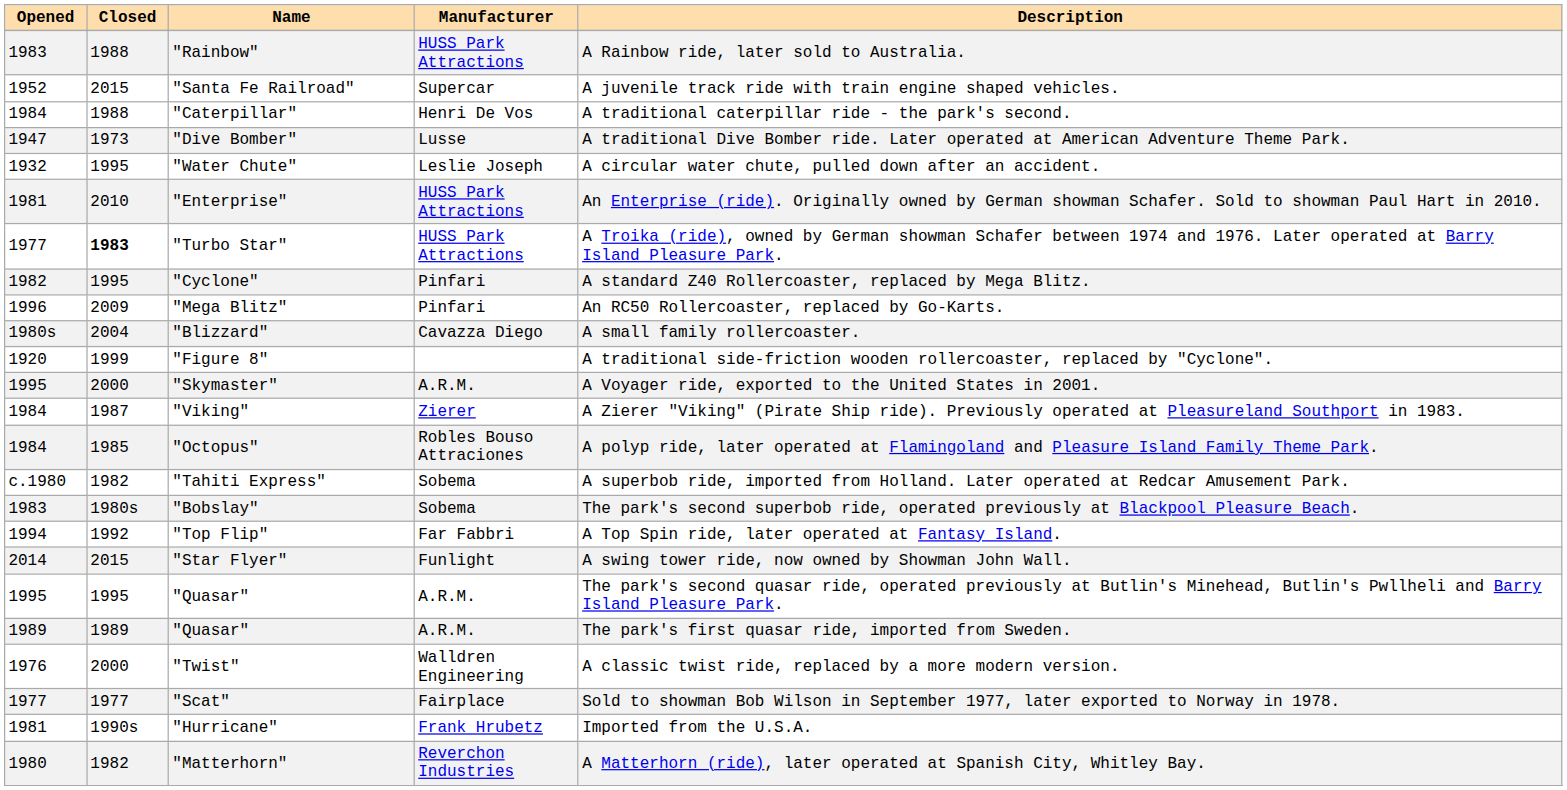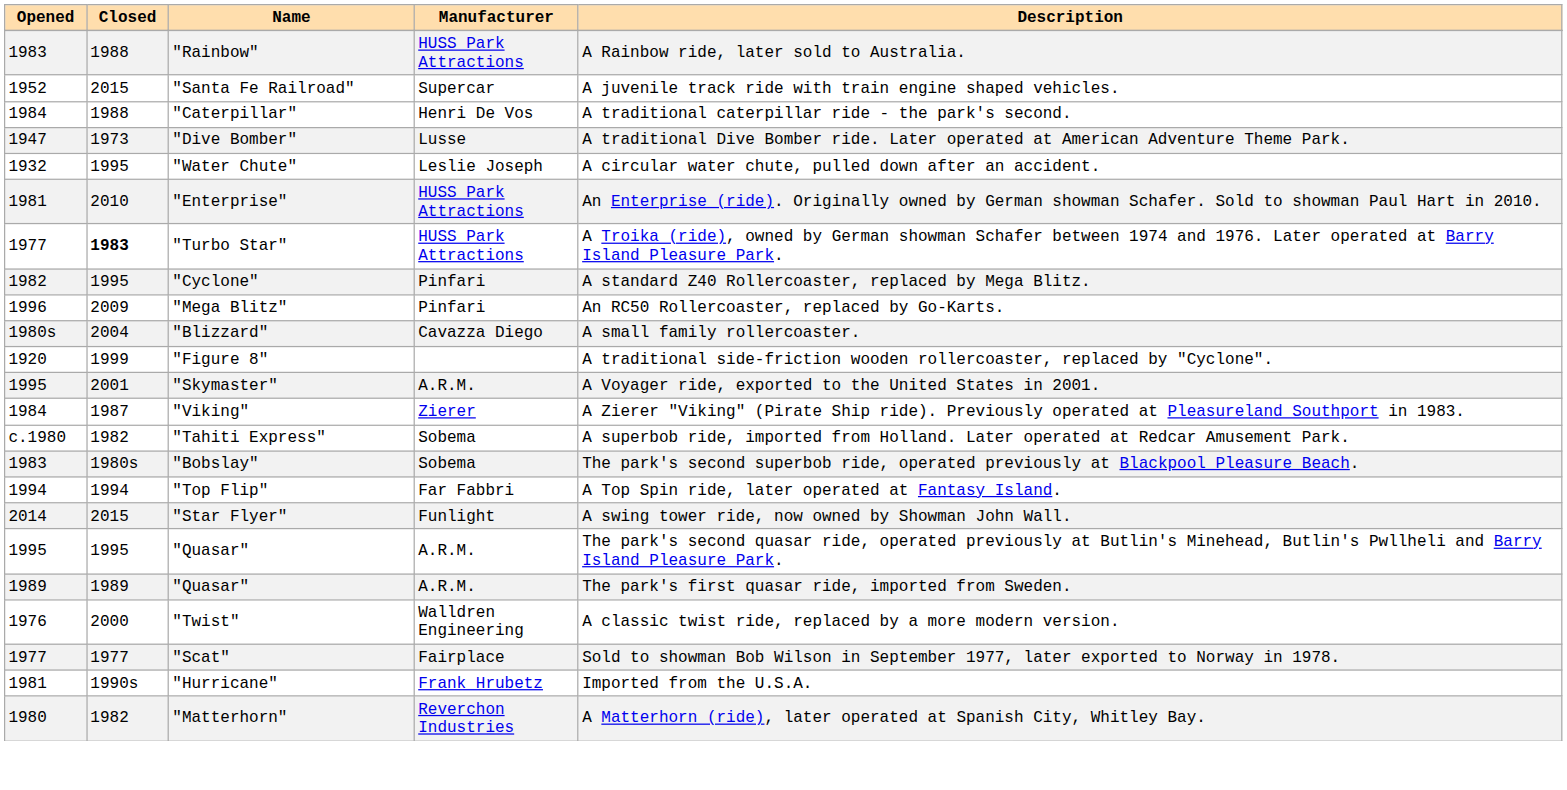 <table class="wikitable"  style="width:80%; background:#fff;">
 <tr>
 <th style="background:#ffdead" width=5%>Opened</th>
 <th style="background:#ffdead" width=5%>Closed</th>
 <th style="background:#ffdead" width=15%>Name</th>
 <th style="background:#ffdead" width=10%>Manufacturer</th>
 <th style="background:#ffdead" width=60%>Description</th>
 </tr>
 <tr style="background:#f2f2f2;"|>
 </tr>
 <tr style="background:#f2f2f2;"|>
 <td>1983</td>
 <td>1988</td>
 <td>"Rainbow"</td>
 <td><a href='#'>HUSS Park Attractions</a></td>
 <td>A Rainbow ride, later sold to Australia.</td>
 </tr>
 <tr style="background:#fff;"|>
 <td>1952</td>
 <td>2015</td>
 <td>"Santa Fe Railroad"</td>
 <td>Supercar</td>
 <td>A juvenile track ride with train engine shaped vehicles.</td>
 </tr>
 <tr style="background:#fff;"|>
 <td>1984</td>
 <td>1988</td>
 <td>"Caterpillar"</td>
 <td>Henri De Vos</td>
 <td>A traditional caterpillar ride - the park's second.</td>
 </tr>
 <tr style="background:#f2f2f2;"|>
 <td>1947</td>
 <td>1973</td>
 <td>"Dive Bomber"</td>
 <td>Lusse</td>
 <td>A traditional Dive Bomber ride. Later operated at American Adventure Theme Park.</td>
 </tr>
 <tr style="background:#fff;"|>
 <td>1932</td>
 <td>1995</td>
 <td>"Water Chute"</td>
 <td>Leslie Joseph</td>
 <td>A circular water chute, pulled down after an accident.</td>
 </tr>
 <tr style="background:#f2f2f2;"|>
 <td>1981</td>
 <td>2010</td>
 <td>"Enterprise"</td>
 <td><a href='#'>HUSS Park Attractions</a></td>
 <td>An <a href='#'>Enterprise (ride)</a>. Originally owned by German showman Schafer. Sold to showman Paul Hart in 2010.</td>
 </tr>
 <tr style="background:#fff;"|>
 <td>1977</td>
 <td><strong>1983</strong></td>
 <td>"Turbo Star"</td>
 <td><a href='#'>HUSS Park Attractions</a></td>
 <td>A <a href='#'>Troika (ride)</a>, owned by German showman Schafer between 1974 and 1976. Later operated at <a href='#'>Barry Island Pleasure Park</a>.</td>
 </tr>
 <tr style="background:#f2f2f2;"|>
 <td>1982</td>
 <td>1995</td>
 <td>"Cyclone"</td>
 <td>Pinfari</td>
 <td>A standard Z40 Rollercoaster, replaced by Mega Blitz.</td>
 </tr>
 <tr style="background:#fff;"|>
 <td>1996</td>
 <td>2009</td>
 <td>"Mega Blitz"</td>
 <td>Pinfari</td>
 <td>An RC50 Rollercoaster, replaced by Go-Karts.</td>
 </tr>
 <tr style="background:#f2f2f2;"|>
 <td>1980s</td>
 <td>2004</td>
 <td>"Blizzard"</td>
 <td>Cavazza Diego</td>
 <td>A small family rollercoaster.</td>
 </tr>
 <tr style="background:#fff;"|>
 <td>1920</td>
 <td>1999</td>
 <td>"Figure 8"</td>
 <td></td>
 <td>A traditional side-friction wooden rollercoaster, replaced by "Cyclone".</td>
 </tr>
 <tr style="background:#f2f2f2;"|>
 <td>1995</td>
-<td>2000</td>
+<td>2001</td>
 <td>"Skymaster"</td>
 <td>A.R.M.</td>
 <td>A Voyager ride, exported to the United States in 2001.</td>
 </tr>
 <tr style="background:#fff;"|>
 <td>1984</td>
 <td>1987</td>
 <td>"Viking"</td>
 <td><a href='#'>Zierer</a></td>
 <td>A Zierer "Viking" (Pirate Ship ride). Previously operated at <a href='#'>Pleasureland Southport</a> in 1983.</td>
-</tr>
-<tr style="background:#f2f2f2;"|>
-<td>1984</td>
-<td>1985</td>
-<td>"Octopus"</td>
-<td>Robles Bouso Attraciones</td>
-<td>A polyp ride, later operated at <a href='#'>Flamingoland</a> and <a href='#'>Pleasure Island Family Theme Park</a>.</td>
 </tr>
 <tr style="background:#fff;"|>
 <td>c.1980</td>
 <td>1982</td>
 <td>"Tahiti Express"</td>
 <td>Sobema</td>
 <td>A superbob ride, imported from Holland. Later operated at Redcar Amusement Park.</td>
 </tr>
 <tr style="background:#f2f2f2;"|>
 <td>1983</td>
 <td>1980s</td>
 <td>"Bobslay"</td>
 <td>Sobema</td>
 <td>The park's second superbob ride, operated previously at <a href='#'>Blackpool Pleasure Beach</a>.</td>
 </tr>
 <tr style="background:#fff;"|>
 <td>1994</td>
-<td>1992</td>
+<td>1994</td>
 <td>"Top Flip"</td>
 <td>Far Fabbri</td>
 <td>A  Top Spin ride, later operated at <a href='#'>Fantasy Island</a>.</td>
 </tr>
 <tr style="background:#f2f2f2;"|>
 <td>2014</td>
 <td>2015</td>
 <td>"Star Flyer"</td>
 <td>Funlight</td>
 <td>A swing tower ride, now owned by Showman John Wall.</td>
 </tr>
 <tr style="background:#fff;"|>
 <td>1995</td>
 <td>1995</td>
 <td>"Quasar"</td>
 <td>A.R.M.</td>
 <td>The park's second quasar ride, operated previously at Butlin's Minehead, Butlin's Pwllheli and <a href='#'>Barry Island Pleasure Park</a>.</td>
 </tr>
 <tr style="background:#f2f2f2;"|>
 <td>1989</td>
 <td>1989</td>
 <td>"Quasar"</td>
 <td>A.R.M.</td>
 <td>The park's first quasar ride, imported from Sweden.</td>
 </tr>
 <tr style="background:#fff;"|>
 <td>1976</td>
 <td>2000</td>
 <td>"Twist"</td>
 <td>Walldren Engineering</td>
 <td>A classic twist ride, replaced by a more modern version.</td>
 </tr>
 <tr style="background:#f2f2f2;"|>
 <td>1977</td>
 <td>1977</td>
 <td>"Scat"</td>
 <td>Fairplace</td>
 <td>Sold to showman Bob Wilson in September 1977, later exported to Norway in 1978.</td>
 </tr>
 <tr style="background:#fff;"|>
 <td>1981</td>
 <td>1990s</td>
 <td>"Hurricane"</td>
 <td><a href='#'>Frank Hrubetz</a></td>
 <td>Imported from the U.S.A.</td>
 </tr>
 <tr style="background:#f2f2f2;"|>
 <td>1980</td>
 <td>1982</td>
 <td>"Matterhorn"</td>
 <td><a href='#'>Reverchon Industries</a></td>
 <td>A <a href='#'>Matterhorn (ride)</a>, later operated at Spanish City, Whitley Bay.</td>
 </tr>
 <tr style="background:#fff;"|>
 </tr>
 </table>
